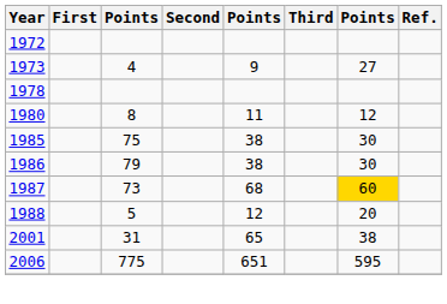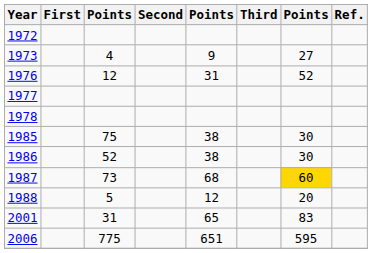 <table class="wikitable">
 <tr>
 <th>Year</th>
 <th>First</th>
 <th>Points</th>
 <th>Second</th>
 <th>Points</th>
 <th>Third</th>
 <th>Points</th>
 <th>Ref.</th>
 </tr>
 <tr>
 <td><a href='#'>1972</a></td>
 <td></td>
 <td style="text-align:center;"></td>
 <td></td>
 <td style="text-align:center;"></td>
 <td></td>
 <td style="text-align:center;"></td>
 <td style="text-align:center;"></td>
 </tr>
 <tr>
 <td><a href='#'>1973</a></td>
 <td></td>
 <td style="text-align:center;">4</td>
 <td></td>
 <td style="text-align:center;">9</td>
 <td></td>
 <td style="text-align:center;">27</td>
 <td style="text-align:center;"></td>
 </tr>
 <tr>
-<td><a href='#'>1978</a></td>
+<td><a href='#'>1976</a></td>
+<td></td>
+<td style="text-align:center;">12</td>
+<td></td>
+<td style="text-align:center;">31</td>
+<td></td>
+<td style="text-align:center;">52</td>
+<td style="text-align:center;"></td>
+</tr>
+<tr>
+<td><a href='#'>1977</a></td>
 <td></td>
 <td style="text-align:center;"></td>
 <td></td>
 <td style="text-align:center;"></td>
 <td></td>
 <td style="text-align:center;"></td>
 <td style="text-align:center;"></td>
 </tr>
 <tr>
-<td><a href='#'>1980</a></td>
+<td><a href='#'>1978</a></td>
 <td></td>
-<td style="text-align:center;">8</td>
+<td style="text-align:center;"></td>
 <td></td>
-<td style="text-align:center;">11</td>
+<td style="text-align:center;"></td>
 <td></td>
-<td style="text-align:center;">12</td>
+<td style="text-align:center;"></td>
 <td style="text-align:center;"></td>
 </tr>
 <tr>
 <td><a href='#'>1985</a></td>
 <td></td>
 <td style="text-align:center;">75</td>
 <td></td>
 <td style="text-align:center;">38</td>
 <td></td>
 <td style="text-align:center;">30</td>
 <td style="text-align:center;"></td>
 </tr>
 <tr>
 <td><a href='#'>1986</a></td>
 <td></td>
-<td style="text-align:center;">79</td>
+<td style="text-align:center;">52</td>
 <td></td>
 <td style="text-align:center;">38</td>
 <td></td>
 <td style="text-align:center;">30</td>
 <td style="text-align:center;"></td>
 </tr>
 <tr>
 <td><a href='#'>1987</a></td>
 <td></td>
 <td style="text-align:center;">73</td>
 <td></td>
 <td style="text-align:center;">68</td>
 <td></td>
 <td style="background: gold; text-align:center;">60</td>
 <td style="text-align:center;"></td>
 </tr>
 <tr>
 <td><a href='#'>1988</a></td>
 <td></td>
 <td style="text-align:center;">5</td>
 <td></td>
 <td style="text-align:center;">12</td>
 <td></td>
 <td style="text-align:center;">20</td>
 <td style="text-align:center;"></td>
 </tr>
 <tr>
 <td><a href='#'>2001</a></td>
 <td></td>
 <td style="text-align:center;">31</td>
 <td></td>
 <td style="text-align:center;">65</td>
 <td></td>
-<td style="text-align:center;">38</td>
+<td style="text-align:center;">83</td>
 <td style="text-align:center;"></td>
 </tr>
 <tr>
 <td><a href='#'>2006</a></td>
 <td></td>
 <td style="text-align:center;">775</td>
 <td></td>
 <td style="text-align:center;">651</td>
 <td></td>
 <td style="text-align:center;">595</td>
 <td style="text-align:center;"></td>
 </tr>
 <tr>
 </tr>
 </table>
